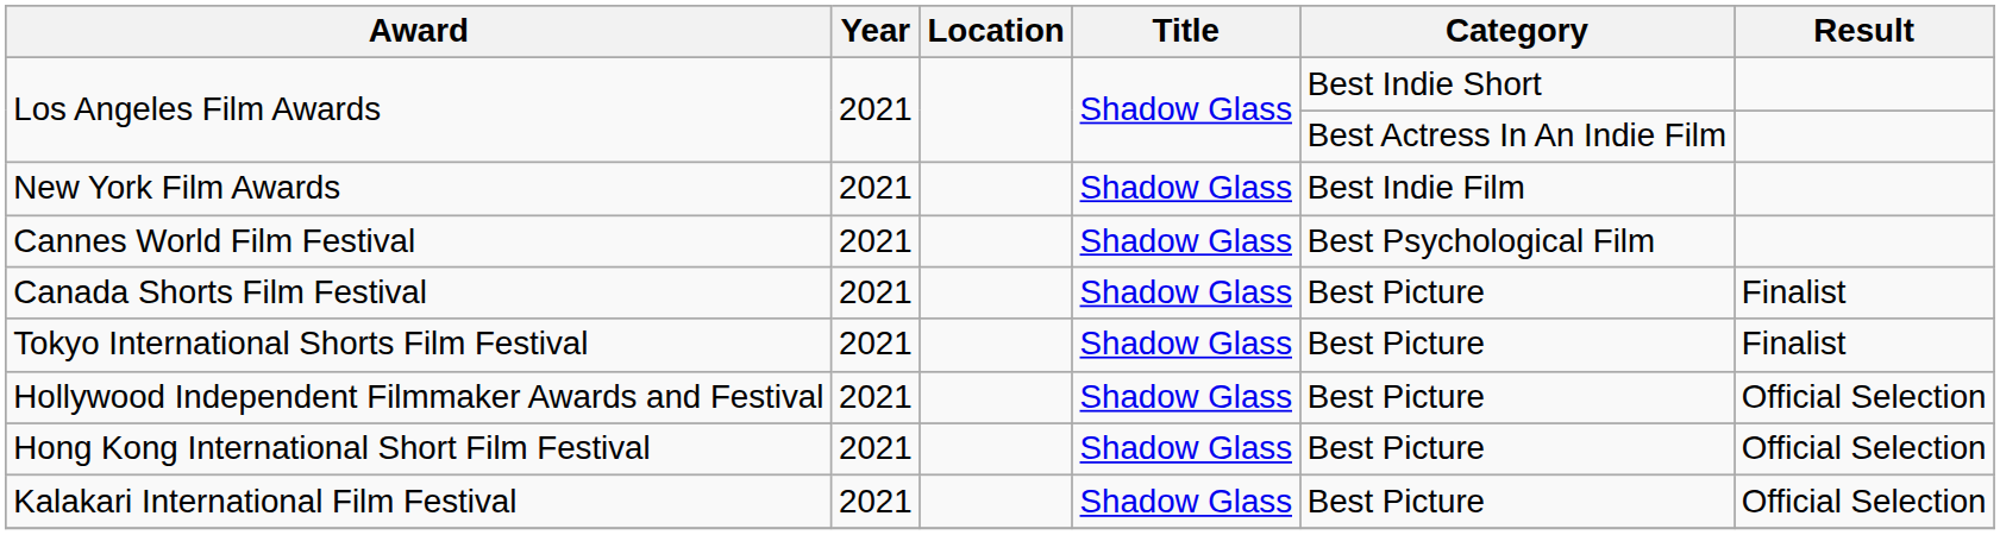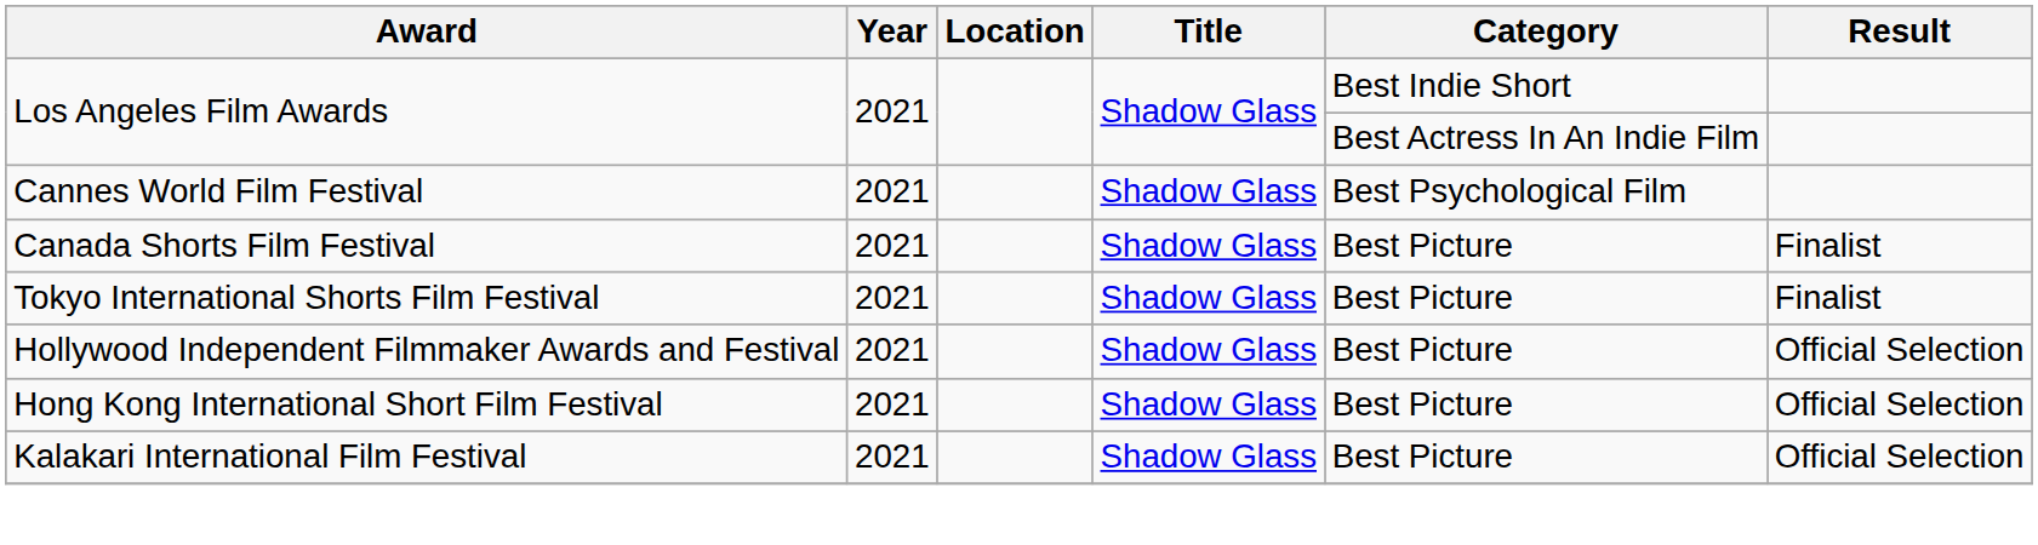 <table class="wikitable">
 <tr>
 <th>Award</th>
 <th>Year</th>
 <th>Location</th>
 <th>Title</th>
 <th>Category</th>
 <th>Result</th>
 </tr>
 <tr>
 <td rowspan=2>Los Angeles Film Awards</td>
 <td rowspan=2>2021</td>
 <td rowspan=2></td>
 <td rowspan=2><a href='#'>Shadow Glass</a></td>
 <td>Best Indie Short</td>
 <td></td>
 </tr>
 <tr>
 <td>Best Actress In An Indie Film</td>
-<td></td>
-</tr>
-<tr>
-<td rowspan=1>New York Film Awards</td>
-<td>2021</td>
-<td></td>
-<td><a href='#'>Shadow Glass</a></td>
-<td>Best Indie Film</td>
 <td></td>
 </tr>
 <tr>
 <td rowspan=1>Cannes World Film Festival</td>
 <td>2021</td>
 <td></td>
 <td><a href='#'>Shadow Glass</a></td>
 <td>Best Psychological Film</td>
 <td></td>
 </tr>
 <tr>
 <td rowspan=1>Canada Shorts Film Festival</td>
 <td>2021</td>
 <td></td>
 <td><a href='#'>Shadow Glass</a></td>
 <td>Best Picture</td>
 <td>Finalist</td>
 </tr>
 <tr>
 <td rowspan=1>Tokyo International Shorts Film Festival</td>
 <td>2021</td>
 <td></td>
 <td><a href='#'>Shadow Glass</a></td>
 <td>Best Picture</td>
 <td>Finalist</td>
 </tr>
 <tr>
 <td rowspan=1>Hollywood Independent Filmmaker Awards and Festival</td>
 <td>2021</td>
 <td></td>
 <td><a href='#'>Shadow Glass</a></td>
 <td>Best Picture</td>
 <td>Official Selection</td>
 </tr>
 <tr>
 <td rowspan=1>Hong Kong International Short Film Festival</td>
 <td>2021</td>
 <td></td>
 <td><a href='#'>Shadow Glass</a></td>
 <td>Best Picture</td>
 <td>Official Selection</td>
 </tr>
 <tr>
 <td rowspan=1>Kalakari International Film Festival</td>
 <td>2021</td>
 <td></td>
 <td><a href='#'>Shadow Glass</a></td>
 <td>Best Picture</td>
 <td>Official Selection</td>
 </tr>
 <tr>
 </tr>
 </table>
